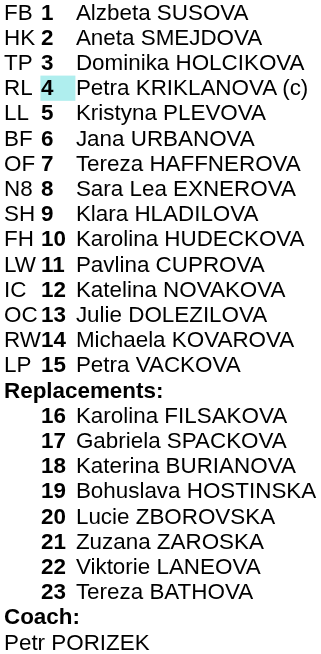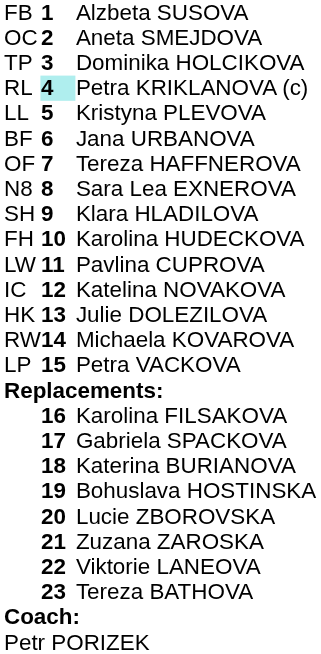 <table cellpadding="0" cellspacing="0">
 <tr>
 <th width="25"></th>
 <th width="25"></th>
 </tr>
 <tr>
 <td>FB</td>
 <td><strong>1</strong></td>
 <td>Alzbeta SUSOVA</td>
 <td></td>
 <td></td>
 </tr>
 <tr>
-<td>HK</td>
+<td>OC</td>
 <td><strong>2</strong></td>
 <td>Aneta SMEJDOVA</td>
 <td></td>
 <td></td>
 </tr>
 <tr>
 <td>TP</td>
 <td><strong>3</strong></td>
 <td>Dominika HOLCIKOVA</td>
 <td></td>
 <td></td>
 </tr>
 <tr>
 <td>RL</td>
 <td style="background: paleturquoise;"><strong>4</strong></td>
 <td>Petra KRIKLANOVA (c)</td>
 <td></td>
 <td></td>
 </tr>
 <tr>
 <td>LL</td>
 <td><strong>5</strong></td>
 <td>Kristyna PLEVOVA</td>
 <td></td>
 <td></td>
 </tr>
 <tr>
 <td>BF</td>
 <td><strong>6</strong></td>
 <td>Jana URBANOVA</td>
 <td></td>
 <td></td>
 </tr>
 <tr>
 <td>OF</td>
 <td><strong>7</strong></td>
 <td>Tereza HAFFNEROVA</td>
 <td></td>
 <td></td>
 </tr>
 <tr>
 <td>N8</td>
 <td><strong>8</strong></td>
 <td>Sara Lea EXNEROVA</td>
 <td></td>
 <td></td>
 </tr>
 <tr>
 <td>SH</td>
 <td><strong>9</strong></td>
 <td>Klara HLADILOVA</td>
 <td></td>
 <td></td>
 </tr>
 <tr>
 <td>FH</td>
 <td><strong>10</strong></td>
 <td>Karolina HUDECKOVA</td>
 <td></td>
 <td></td>
 </tr>
 <tr>
 <td>LW</td>
 <td><strong>11</strong></td>
 <td>Pavlina CUPROVA</td>
 <td></td>
 <td></td>
 </tr>
 <tr>
 <td>IC</td>
 <td><strong>12</strong></td>
 <td>Katelina NOVAKOVA</td>
 <td></td>
 <td></td>
 </tr>
 <tr>
-<td>OC</td>
+<td>HK</td>
 <td><strong>13</strong></td>
 <td>Julie DOLEZILOVA</td>
 <td></td>
 <td></td>
 </tr>
 <tr>
 <td>RW</td>
 <td><strong>14</strong></td>
 <td>Michaela KOVAROVA</td>
 <td></td>
 <td></td>
 </tr>
 <tr>
 <td>LP</td>
 <td><strong>15</strong></td>
 <td>Petra VACKOVA</td>
 <td></td>
 <td></td>
 </tr>
 <tr>
 <td colspan="3"><strong>Replacements:</strong></td>
 </tr>
 <tr>
 <td></td>
 <td><strong>16</strong></td>
 <td>Karolina FILSAKOVA</td>
 <td></td>
 <td></td>
 </tr>
 <tr>
 <td></td>
 <td><strong>17</strong></td>
 <td>Gabriela SPACKOVA</td>
 <td></td>
 <td></td>
 </tr>
 <tr>
 <td></td>
 <td><strong>18</strong></td>
 <td>Katerina BURIANOVA</td>
 <td></td>
 <td></td>
 </tr>
 <tr>
 <td></td>
 <td><strong>19</strong></td>
 <td>Bohuslava HOSTINSKA</td>
 <td></td>
 <td></td>
 </tr>
 <tr>
 <td></td>
 <td><strong>20</strong></td>
 <td>Lucie ZBOROVSKA</td>
 <td></td>
 <td></td>
 </tr>
 <tr>
 <td></td>
 <td><strong>21</strong></td>
 <td>Zuzana ZAROSKA</td>
 <td></td>
 <td></td>
 </tr>
 <tr>
 <td></td>
 <td><strong>22</strong></td>
 <td>Viktorie LANEOVA</td>
 <td></td>
 <td></td>
 </tr>
 <tr>
 <td></td>
 <td><strong>23</strong></td>
 <td>Tereza BATHOVA</td>
 <td></td>
 <td></td>
 </tr>
 <tr>
 <td colspan="3"><strong>Coach:</strong></td>
 </tr>
 <tr>
 <td colspan="4">Petr PORIZEK</td>
 </tr>
 </table>
